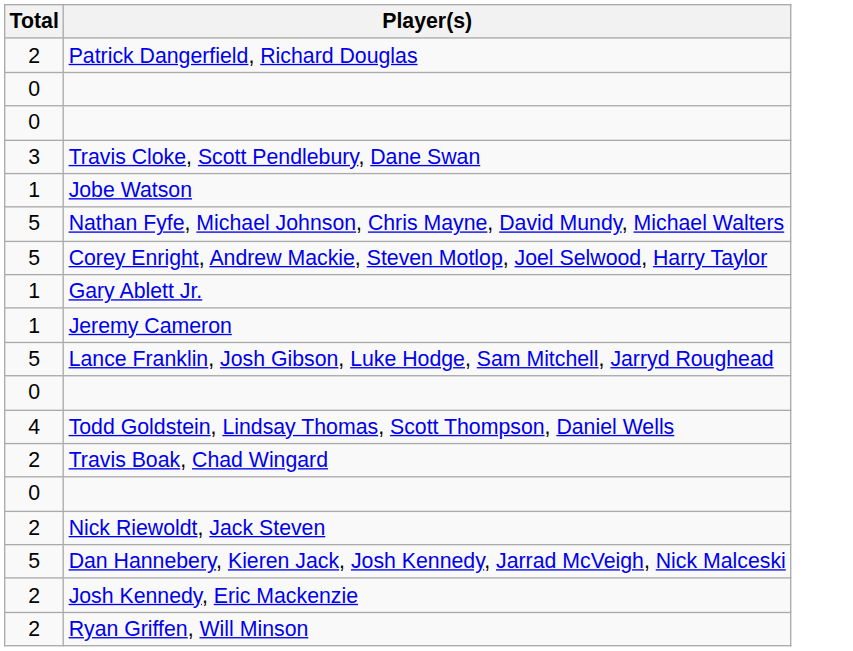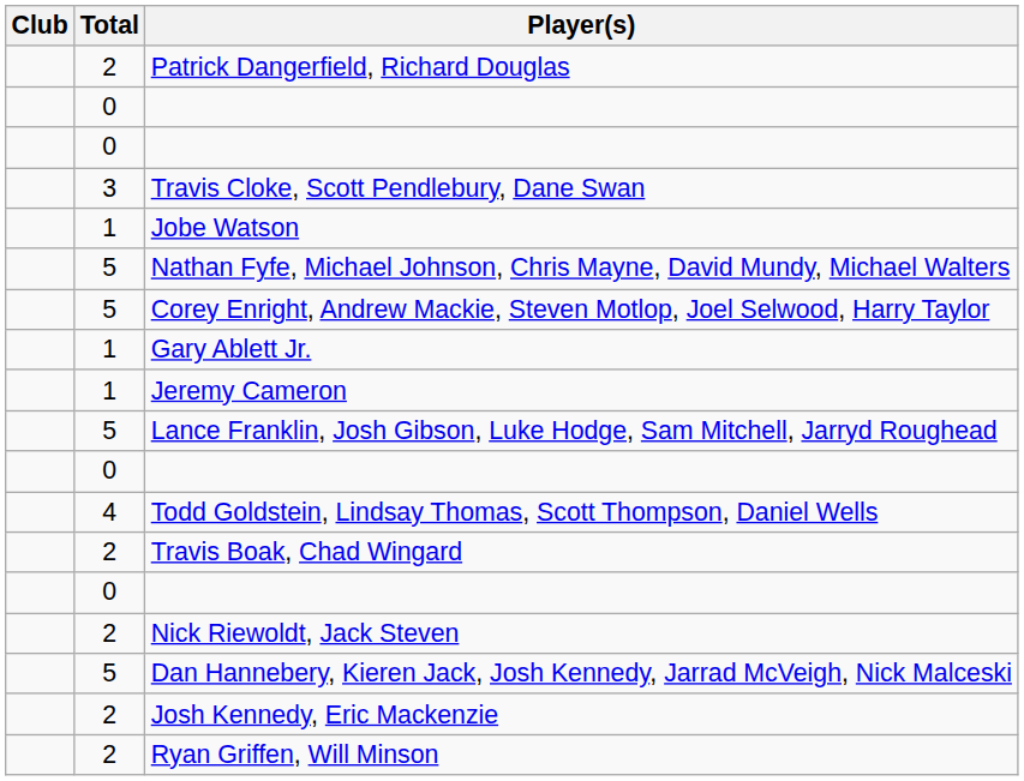 <table class="wikitable sortable">
 <tr>
+<th>Club</th>
 <th>Total</th>
 <th class=unsortable>Player(s)</th>
 </tr>
 <tr>
+<td></td>
 <td align=center>2</td>
 <td><a href='#'>Patrick Dangerfield</a>, <a href='#'>Richard Douglas</a></td>
 </tr>
 <tr>
+<td></td>
 <td align=center>0</td>
 <td></td>
 </tr>
 <tr>
+<td></td>
 <td align=center>0</td>
 <td></td>
 </tr>
 <tr>
+<td></td>
 <td align=center>3</td>
 <td><a href='#'>Travis Cloke</a>, <a href='#'>Scott Pendlebury</a>, <a href='#'>Dane Swan</a></td>
 </tr>
 <tr>
+<td></td>
 <td align=center>1</td>
 <td><a href='#'>Jobe Watson</a></td>
 </tr>
 <tr>
+<td></td>
 <td align=center>5</td>
 <td><a href='#'>Nathan Fyfe</a>, <a href='#'>Michael Johnson</a>, <a href='#'>Chris Mayne</a>, <a href='#'>David Mundy</a>, <a href='#'>Michael Walters</a></td>
 </tr>
 <tr>
+<td></td>
 <td align=center>5</td>
 <td><a href='#'>Corey Enright</a>, <a href='#'>Andrew Mackie</a>, <a href='#'>Steven Motlop</a>, <a href='#'>Joel Selwood</a>, <a href='#'>Harry Taylor</a></td>
 </tr>
 <tr>
+<td></td>
 <td align=center>1</td>
 <td><a href='#'>Gary Ablett Jr.</a></td>
 </tr>
 <tr>
+<td></td>
 <td align=center>1</td>
 <td><a href='#'>Jeremy Cameron</a></td>
 </tr>
 <tr>
+<td></td>
 <td align=center>5</td>
 <td><a href='#'>Lance Franklin</a>, <a href='#'>Josh Gibson</a>, <a href='#'>Luke Hodge</a>, <a href='#'>Sam Mitchell</a>, <a href='#'>Jarryd Roughead</a></td>
 </tr>
 <tr>
+<td></td>
 <td align=center>0</td>
 <td></td>
 </tr>
 <tr>
+<td></td>
 <td align=center>4</td>
 <td><a href='#'>Todd Goldstein</a>, <a href='#'>Lindsay Thomas</a>, <a href='#'>Scott Thompson</a>, <a href='#'>Daniel Wells</a></td>
 </tr>
 <tr>
+<td></td>
 <td align=center>2</td>
 <td><a href='#'>Travis Boak</a>, <a href='#'>Chad Wingard</a></td>
 </tr>
 <tr>
+<td></td>
 <td align=center>0</td>
 <td></td>
 </tr>
 <tr>
+<td></td>
 <td align=center>2</td>
 <td><a href='#'>Nick Riewoldt</a>, <a href='#'>Jack Steven</a></td>
 </tr>
 <tr>
+<td></td>
 <td align=center>5</td>
 <td><a href='#'>Dan Hannebery</a>, <a href='#'>Kieren Jack</a>, <a href='#'>Josh Kennedy</a>, <a href='#'>Jarrad McVeigh</a>, <a href='#'>Nick Malceski</a></td>
 </tr>
 <tr>
+<td></td>
 <td align=center>2</td>
 <td><a href='#'>Josh Kennedy</a>, <a href='#'>Eric Mackenzie</a></td>
 </tr>
 <tr>
+<td></td>
 <td align=center>2</td>
 <td><a href='#'>Ryan Griffen</a>, <a href='#'>Will Minson</a></td>
 </tr>
 </table>
